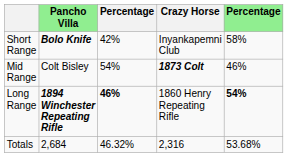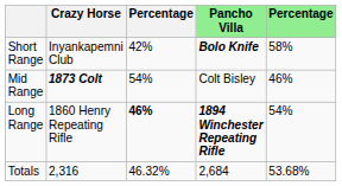 <table class="wikitable" style="text-align:left; width:440px; height:200px">
 <tr valign="top">
 <th style="width:120px;"></th>
+<th style="width:120px;">Crazy Horse</th>
+<th style="width:40px;">Percentage</th>
 <th style="width:120px; background:lightgreen;">Pancho Villa</th>
-<th style="width:40px;">Percentage</th>
-<th style="width:120px;">Crazy Horse</th>
 <th style="width:40px; background:lightgreen;">Percentage</th>
 </tr>
 <tr valign="top">
 <td>Short Range</td>
+<td>Inyankapemni Club</td>
+<td>42%</td>
 <td><strong><em>Bolo Knife</em></strong></td>
-<td>42%</td>
-<td>Inyankapemni Club</td>
 <td>58%</td>
 </tr>
 <tr valign="top">
 <td>Mid Range</td>
+<td><strong><em>1873 Colt</em></strong></td>
+<td>54%</td>
 <td>Colt Bisley</td>
-<td>54%</td>
-<td><strong><em>1873 Colt</em></strong></td>
 <td>46%</td>
 </tr>
 <tr valign="top">
 <td>Long Range</td>
+<td>1860 Henry Repeating Rifle</td>
+<td><strong>46%</strong></td>
 <td><strong><em>1894 Winchester Repeating Rifle</em></strong></td>
-<td><strong>46%</strong></td>
-<td>1860 Henry Repeating Rifle</td>
-<td><strong>54%</strong></td>
+<td>54%</td>
 </tr>
 <tr valign="top">
 <td>Totals</td>
+<td>2,316</td>
+<td>46.32%</td>
 <td>2,684</td>
-<td>46.32%</td>
-<td>2,316</td>
 <td>53.68%</td>
 </tr>
 </table>
